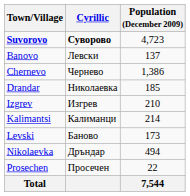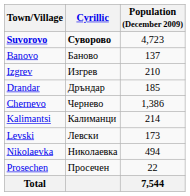 <table class="wikitable sortable">
 <tr>
 <th>Town/Village</th>
 <th><a href='#'>Cyrillic</a></th>
 <th>Population<br><small>(December 2009)</small></th>
 </tr>
 <tr>
 <td><strong><a href='#'>Suvorovo</a></strong></td>
 <td><strong>Суворово</strong></td>
 <td align="center">4,723</td>
 </tr>
 <tr>
 <td><a href='#'>Banovo</a></td>
-<td>Левски</td>
+<td>Баново</td>
 <td align="center">137</td>
+</tr>
+<tr>
+<td><a href='#'>Izgrev</a></td>
+<td>Изгрев</td>
+<td align="center">210</td>
+</tr>
+<tr>
+<td><a href='#'>Drandar</a></td>
+<td>Дръндар</td>
+<td align="center">185</td>
 </tr>
 <tr>
 <td><a href='#'>Chernevo</a></td>
 <td>Чернево</td>
 <td align="center">1,386</td>
-</tr>
-<tr>
-<td><a href='#'>Drandar</a></td>
-<td>Николаевка</td>
-<td align="center">185</td>
-</tr>
-<tr>
-<td><a href='#'>Izgrev</a></td>
-<td>Изгрев</td>
-<td align="center">210</td>
 </tr>
 <tr>
 <td><a href='#'>Kalimantsi</a></td>
 <td>Калиманци</td>
 <td align="center">214</td>
 </tr>
 <tr>
 <td><a href='#'>Levski</a></td>
-<td>Баново</td>
+<td>Левски</td>
 <td align="center">173</td>
 </tr>
 <tr>
 <td><a href='#'>Nikolaevka</a></td>
-<td>Дръндар</td>
+<td>Николаевка</td>
 <td align="center">494</td>
 </tr>
 <tr>
 <td><a href='#'>Prosechen</a></td>
 <td>Просечен</td>
 <td align="center">22</td>
 </tr>
 <tr>
 <th>Total</th>
 <th></th>
 <th align="center">7,544</th>
 </tr>
 </table>
